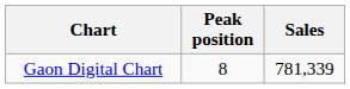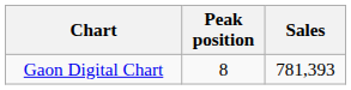 <table class="wikitable" style="text-align:center; width:300px">
 <tr>
 <th>Chart</th>
 <th>Peak<br>position</th>
 <th>Sales</th>
 </tr>
 <tr>
 <td><a href='#'>Gaon Digital Chart</a></td>
 <td align="center">8</td>
-<td align="center">781,339</td>
+<td align="center">781,393</td>
 </tr>
 </table>
